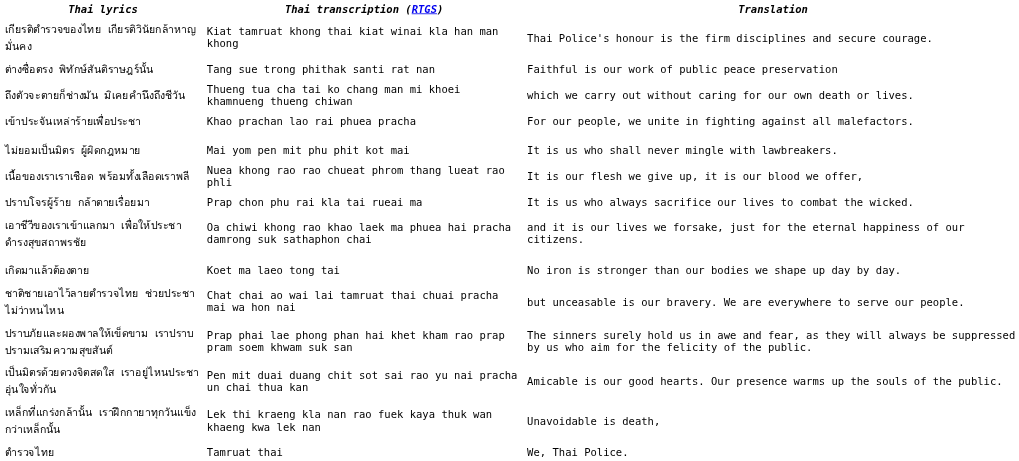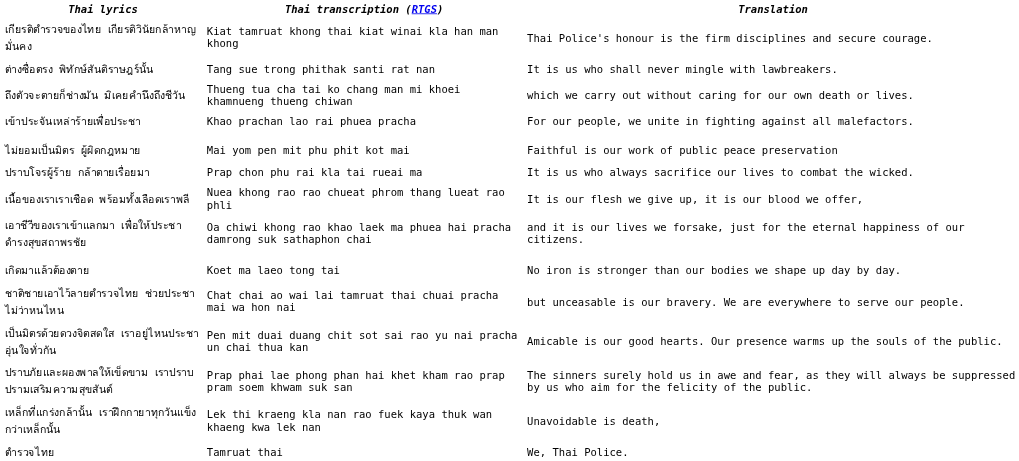 <table cellspacing=5>
 <tr>
 <th><em>Thai lyrics</em></th>
 <th><em>Thai transcription (<a href='#'>RTGS</a>)</em></th>
 <th><em>Translation</em></th>
 </tr>
 <tr>
 <td>เกียรติตำรวจของไทย เกียรติวินัยกล้าหาญมั่นคง</td>
 <td>Kiat tamruat khong thai kiat winai kla han man khong</td>
 <td>Thai Police's honour is the firm disciplines and secure courage.</td>
 </tr>
 <tr>
 <td>ต่างซื่อตรง พิทักษ์สันติราษฎร์นั้น</td>
 <td>Tang sue trong phithak santi rat nan</td>
-<td>Faithful is our work of public peace preservation</td>
+<td>It is us who shall never mingle with lawbreakers.</td>
 </tr>
 <tr>
 <td>ถึงตัวจะตายก็ช่างมัน มิเคยคำนึงถึงชีวัน</td>
 <td>Thueng tua cha tai ko chang man mi khoei khamnueng thueng chiwan</td>
 <td>which we carry out without caring for our own death or lives.</td>
 </tr>
 <tr>
 <td>เข้าประจันเหล่าร้ายเพื่อประชา</td>
 <td>Khao prachan lao rai phuea pracha</td>
 <td>For our people, we unite in fighting against all malefactors.</td>
 </tr>
 <tr>
 <td></td>
 <td></td>
 </tr>
 <tr>
 <td>ไม่ยอมเป็นมิตร ผู้ผิดกฎหมาย</td>
 <td>Mai yom pen mit phu phit kot mai</td>
-<td>It is us who shall never mingle with lawbreakers.</td>
+<td>Faithful is our work of public peace preservation</td>
+</tr>
+<tr>
+<td>ปราบโจรผู้ร้าย กล้าตายเรื่อยมา</td>
+<td>Prap chon phu rai kla tai rueai ma</td>
+<td>It is us who always sacrifice our lives to combat the wicked.</td>
 </tr>
 <tr>
 <td>เนื้อของเราเราเชือด พร้อมทั้งเลือดเราพลี</td>
 <td>Nuea khong rao rao chueat phrom thang lueat rao phli</td>
 <td>It is our flesh we give up, it is our blood we offer,</td>
-</tr>
-<tr>
-<td>ปราบโจรผู้ร้าย กล้าตายเรื่อยมา</td>
-<td>Prap chon phu rai kla tai rueai ma</td>
-<td>It is us who always sacrifice our lives to combat the wicked.</td>
 </tr>
 <tr>
 <td>เอาชีวีของเราเข้าแลกมา เพื่อให้ประชา ดำรงสุขสถาพรชัย</td>
 <td>Oa chiwi khong rao khao laek ma phuea hai pracha damrong suk sathaphon chai</td>
 <td>and it is our lives we forsake, just for the eternal happiness of our citizens.</td>
 </tr>
 <tr>
 <td></td>
 <td></td>
 </tr>
 <tr>
 <td>เกิดมาแล้วต้องตาย</td>
 <td>Koet ma laeo tong tai</td>
 <td>No iron is stronger than our bodies we shape up day by day.</td>
 </tr>
 <tr>
 <td>ชาติชายเอาไว้ลายตำรวจไทย ช่วยประชาไม่ว่าหนไหน</td>
 <td>Chat chai ao wai lai tamruat thai chuai pracha mai wa hon nai</td>
 <td>but unceasable is our bravery. We are everywhere to serve our people.</td>
 </tr>
 <tr>
+<td>เป็นมิตรด้วยดวงจิตสดใส เราอยู่ไหนประชาอุ่นใจทั่วกัน</td>
+<td>Pen mit duai duang chit sot sai rao yu nai pracha un chai thua kan</td>
+<td>Amicable is our good hearts. Our presence warms up the souls of the public.</td>
+</tr>
+<tr>
 <td>ปราบภัยและผองพาลให้เข็ดขาม เราปราบปรามเสริมความสุขสันต์</td>
 <td>Prap phai lae phong phan hai khet kham rao prap pram soem khwam suk san</td>
 <td>The sinners surely hold us in awe and fear, as they will always be suppressed by us who aim for the felicity of the public.</td>
-</tr>
-<tr>
-<td>เป็นมิตรด้วยดวงจิตสดใส เราอยู่ไหนประชาอุ่นใจทั่วกัน</td>
-<td>Pen mit duai duang chit sot sai rao yu nai pracha un chai thua kan</td>
-<td>Amicable is our good hearts. Our presence warms up the souls of the public.</td>
 </tr>
 <tr>
 <td>เหล็กที่แกร่งกล้านั้น เราฝึกกายาทุกวันแข็งกว่าเหล็กนั้น</td>
 <td>Lek thi kraeng kla nan rao fuek kaya thuk wan khaeng kwa lek nan</td>
 <td>Unavoidable is death,</td>
 </tr>
 <tr>
 <td>ตำรวจไทย</td>
 <td>Tamruat thai</td>
 <td>We, Thai Police.</td>
 </tr>
 <tr>
 </tr>
 </table>
